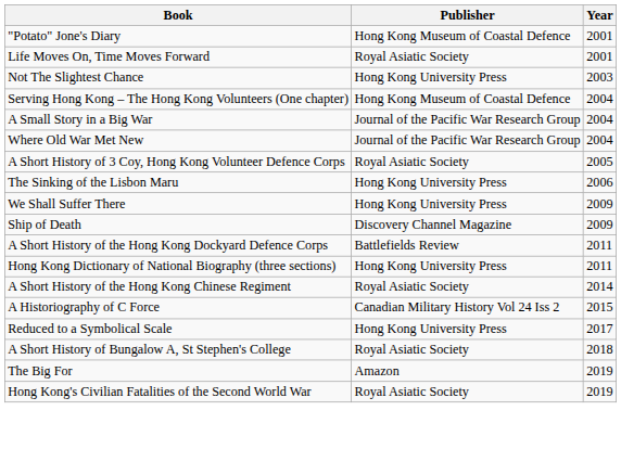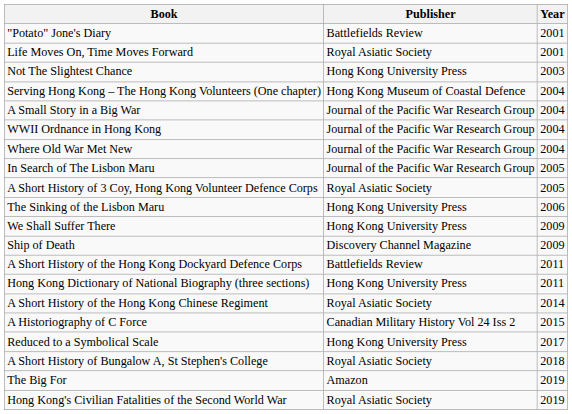 <table class=wikitable>
 <tr>
 <th>Book</th>
 <th>Publisher</th>
 <th>Year</th>
 </tr>
 <tr>
 <td>"Potato" Jone's Diary</td>
-<td>Hong Kong Museum of Coastal Defence</td>
+<td>Battlefields Review</td>
 <td>2001</td>
 </tr>
 <tr>
 <td>Life Moves On, Time Moves Forward</td>
 <td>Royal Asiatic Society</td>
 <td>2001</td>
 </tr>
 <tr>
 <td>Not The Slightest Chance</td>
 <td>Hong Kong University Press</td>
 <td>2003</td>
 </tr>
 <tr>
 <td>Serving Hong Kong – The Hong Kong Volunteers (One chapter)</td>
 <td>Hong Kong Museum of Coastal Defence</td>
 <td>2004</td>
 </tr>
 <tr>
 <td>A Small Story in a Big War</td>
 <td>Journal of the Pacific War Research Group</td>
 <td>2004</td>
 </tr>
 <tr>
+<td>WWII Ordnance in Hong Kong</td>
+<td>Journal of the Pacific War Research Group</td>
+<td>2004</td>
+</tr>
+<tr>
 <td>Where Old War Met New</td>
 <td>Journal of the Pacific War Research Group</td>
 <td>2004</td>
+</tr>
+<tr>
+<td>In Search of The Lisbon Maru</td>
+<td>Journal of the Pacific War Research Group</td>
+<td>2005</td>
 </tr>
 <tr>
 <td>A Short History of 3 Coy, Hong Kong Volunteer Defence Corps</td>
 <td>Royal Asiatic Society</td>
 <td>2005</td>
 </tr>
 <tr>
 <td>The Sinking of the Lisbon Maru</td>
 <td>Hong Kong University Press</td>
 <td>2006</td>
 </tr>
 <tr>
 <td>We Shall Suffer There</td>
 <td>Hong Kong University Press</td>
 <td>2009</td>
 </tr>
 <tr>
 <td>Ship of Death</td>
 <td>Discovery Channel Magazine</td>
 <td>2009</td>
 </tr>
 <tr>
 <td>A Short History of the Hong Kong Dockyard Defence Corps</td>
 <td>Battlefields Review</td>
 <td>2011</td>
 </tr>
 <tr>
 <td>Hong Kong Dictionary of National Biography (three sections)</td>
 <td>Hong Kong University Press</td>
 <td>2011</td>
 </tr>
 <tr>
 <td>A Short History of the Hong Kong Chinese Regiment</td>
 <td>Royal Asiatic Society</td>
 <td>2014</td>
 </tr>
 <tr>
 <td>A Historiography of C Force</td>
 <td>Canadian Military History Vol 24 Iss 2</td>
 <td>2015</td>
 </tr>
 <tr>
 <td>Reduced to a Symbolical Scale</td>
 <td>Hong Kong University Press</td>
 <td>2017</td>
 </tr>
 <tr>
 <td>A Short History of Bungalow A, St Stephen's College</td>
 <td>Royal Asiatic Society</td>
 <td>2018</td>
 </tr>
 <tr>
 <td>The Big For</td>
 <td>Amazon</td>
 <td>2019</td>
 </tr>
 <tr>
 <td>Hong Kong's Civilian Fatalities of the Second World War</td>
 <td>Royal Asiatic Society</td>
 <td>2019</td>
 </tr>
 </table>
